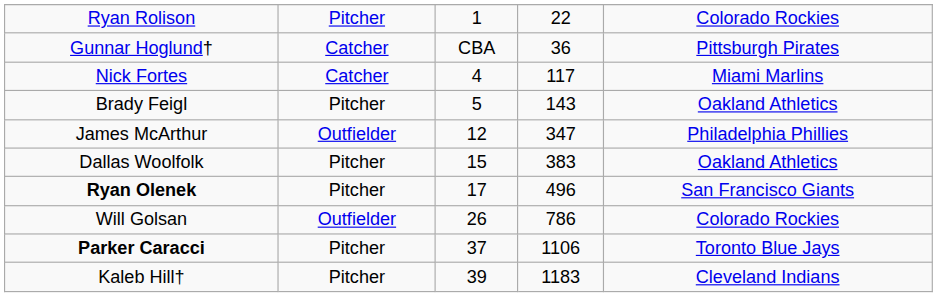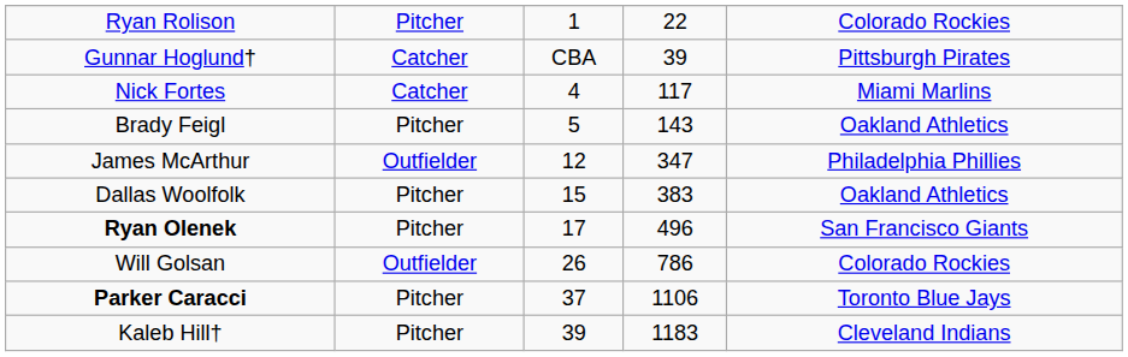 <table class="wikitable" width="65%">
 <tr align="center">
 </tr>
 <tr align="center" bgcolor="">
 <td><a href='#'>Ryan Rolison</a></td>
 <td><a href='#'>Pitcher</a></td>
 <td>1</td>
 <td>22</td>
 <td><a href='#'>Colorado Rockies</a></td>
 </tr>
 <tr align="center" bgcolor="">
 <td><a href='#'>Gunnar Hoglund</a>†</td>
 <td><a href='#'>Catcher</a></td>
 <td>CBA</td>
-<td>36</td>
+<td>39</td>
 <td><a href='#'>Pittsburgh Pirates</a></td>
 </tr>
 <tr align="center" bgcolor="">
 <td><a href='#'>Nick Fortes</a></td>
 <td><a href='#'>Catcher</a></td>
 <td>4</td>
 <td>117</td>
 <td><a href='#'>Miami Marlins</a></td>
 </tr>
 <tr align="center" bgcolor="">
 <td>Brady Feigl</td>
 <td>Pitcher</td>
 <td>5</td>
 <td>143</td>
 <td><a href='#'>Oakland Athletics</a></td>
 </tr>
 <tr align="center" bgcolor="">
 <td>James McArthur</td>
 <td><a href='#'>Outfielder</a></td>
 <td>12</td>
 <td>347</td>
 <td><a href='#'>Philadelphia Phillies</a></td>
 </tr>
 <tr align="center" bgcolor="">
 <td>Dallas Woolfolk</td>
 <td>Pitcher</td>
 <td>15</td>
 <td>383</td>
 <td><a href='#'>Oakland Athletics</a></td>
 </tr>
 <tr align="center" bgcolor="">
 <td><strong>Ryan Olenek</strong></td>
 <td>Pitcher</td>
 <td>17</td>
 <td>496</td>
 <td><a href='#'>San Francisco Giants</a></td>
 </tr>
 <tr align="center" bgcolor="">
 <td>Will Golsan</td>
 <td><a href='#'>Outfielder</a></td>
 <td>26</td>
 <td>786</td>
 <td><a href='#'>Colorado Rockies</a></td>
 </tr>
 <tr align="center" bgcolor="">
 <td><strong>Parker Caracci</strong></td>
 <td>Pitcher</td>
 <td>37</td>
 <td>1106</td>
 <td><a href='#'>Toronto Blue Jays</a></td>
 </tr>
 <tr align="center" bgcolor="">
 <td>Kaleb Hill†</td>
 <td>Pitcher</td>
 <td>39</td>
 <td>1183</td>
 <td><a href='#'>Cleveland Indians</a></td>
 </tr>
 </table>
